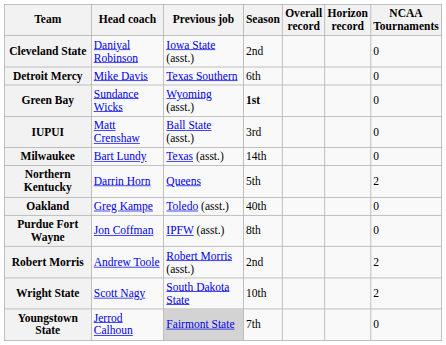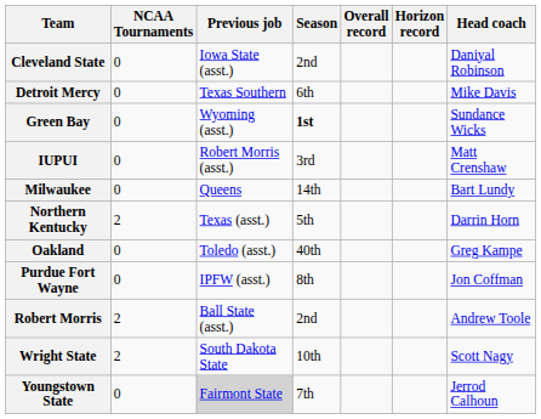 <table class="wikitable sortable">
 <tr>
 <th>Team</th>
-<th>Head coach</th>
+<th>NCAA<br>Tournaments</th>
 <th>Previous job</th>
 <th>Season</th>
 <th>Overall<br>record</th>
 <th>Horizon<br>record</th>
-<th>NCAA<br>Tournaments</th>
+<th>Head coach</th>
 </tr>
 <tr>
 <th style=>Cleveland State</th>
-<td><a href='#'>Daniyal Robinson</a></td>
+<td>0</td>
 <td><a href='#'>Iowa State</a> (asst.)</td>
 <td>2nd</td>
 <td></td>
 <td></td>
-<td>0</td>
+<td><a href='#'>Daniyal Robinson</a></td>
 </tr>
 <tr>
 <th style=>Detroit Mercy</th>
-<td><a href='#'>Mike Davis</a></td>
+<td>0</td>
 <td><a href='#'>Texas Southern</a></td>
 <td>6th</td>
 <td></td>
 <td></td>
-<td>0</td>
+<td><a href='#'>Mike Davis</a></td>
 </tr>
 <tr>
 <th style=>Green Bay</th>
-<td><a href='#'>Sundance Wicks</a></td>
+<td>0</td>
 <td><a href='#'>Wyoming</a> (asst.)</td>
 <td><strong>1st</strong></td>
 <td></td>
 <td></td>
-<td>0</td>
+<td><a href='#'>Sundance Wicks</a></td>
 </tr>
 <tr>
 <th style=>IUPUI</th>
-<td><a href='#'>Matt Crenshaw</a></td>
-<td><a href='#'>Ball State</a> (asst.)</td>
+<td>0</td>
+<td><a href='#'>Robert Morris</a> (asst.)</td>
 <td>3rd</td>
 <td></td>
 <td></td>
-<td>0</td>
+<td><a href='#'>Matt Crenshaw</a></td>
 </tr>
 <tr>
 <th style=>Milwaukee</th>
-<td><a href='#'>Bart Lundy</a></td>
-<td><a href='#'>Texas</a> (asst.)</td>
+<td>0</td>
+<td><a href='#'>Queens</a></td>
 <td>14th</td>
 <td></td>
 <td></td>
-<td>0</td>
+<td><a href='#'>Bart Lundy</a></td>
 </tr>
 <tr>
 <th style=>Northern Kentucky</th>
-<td><a href='#'>Darrin Horn</a></td>
-<td><a href='#'>Queens</a></td>
+<td>2</td>
+<td><a href='#'>Texas</a> (asst.)</td>
 <td>5th</td>
 <td></td>
 <td></td>
-<td>2</td>
+<td><a href='#'>Darrin Horn</a></td>
 </tr>
 <tr>
 <th style=>Oakland</th>
-<td><a href='#'>Greg Kampe</a></td>
+<td>0</td>
 <td><a href='#'>Toledo</a> (asst.)</td>
 <td>40th</td>
 <td></td>
 <td></td>
-<td>0</td>
+<td><a href='#'>Greg Kampe</a></td>
 </tr>
 <tr>
 <th style=>Purdue Fort Wayne</th>
-<td><a href='#'>Jon Coffman</a></td>
+<td>0</td>
 <td><a href='#'>IPFW</a> (asst.)</td>
 <td>8th</td>
 <td></td>
 <td></td>
-<td>0</td>
+<td><a href='#'>Jon Coffman</a></td>
 </tr>
 <tr>
 <th style=>Robert Morris</th>
-<td><a href='#'>Andrew Toole</a></td>
-<td><a href='#'>Robert Morris</a> (asst.)</td>
+<td>2</td>
+<td><a href='#'>Ball State</a> (asst.)</td>
 <td>2nd</td>
 <td></td>
 <td></td>
-<td>2</td>
+<td><a href='#'>Andrew Toole</a></td>
 </tr>
 <tr>
 <th style=>Wright State</th>
-<td><a href='#'>Scott Nagy</a></td>
+<td>2</td>
 <td><a href='#'>South Dakota State</a></td>
 <td>10th</td>
 <td></td>
 <td></td>
-<td>2</td>
+<td><a href='#'>Scott Nagy</a></td>
 </tr>
 <tr>
 <th style=>Youngstown State</th>
-<td><a href='#'>Jerrod Calhoun</a></td>
+<td>0</td>
 <td style="background: lightgrey;"><a href='#'>Fairmont State</a></td>
 <td>7th</td>
 <td></td>
 <td></td>
-<td>0</td>
+<td><a href='#'>Jerrod Calhoun</a></td>
 </tr>
 </table>
